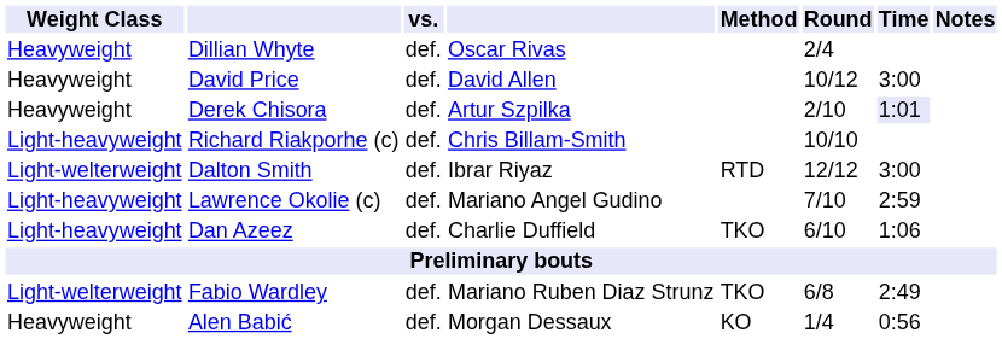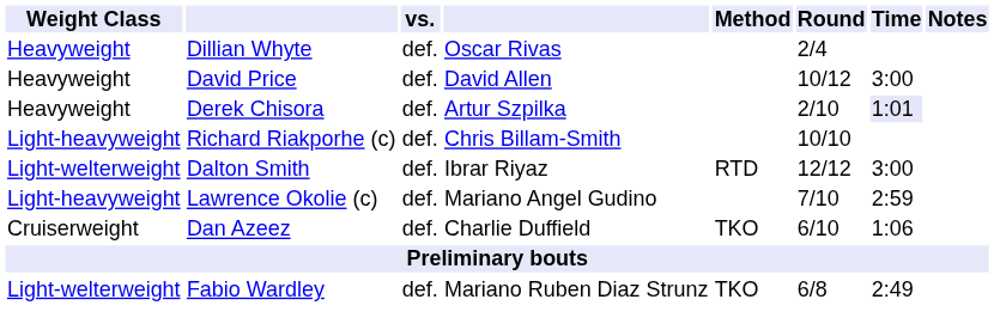 <table class="toccolours" style="font-size: 85%;">
 <tr>
 <th style="background:#e6e8fa; color:#000; text-align:center;">Weight Class</th>
 <th style="background:#e6e8fa; color:#000; text-align:center;"></th>
 <th style="background:#e6e8fa; color:#000; text-align:center;">vs.</th>
 <th style="background:#e6e8fa; color:#000; text-align:center;"></th>
 <th style="background:#e6e8fa; color:#000; text-align:center;">Method</th>
 <th style="background:#e6e8fa; color:#000; text-align:center;">Round</th>
 <th style="background:#e6e8fa; color:#000; text-align:center;">Time</th>
 <th style="background:#e6e8fa; color:#000; text-align:center;">Notes</th>
 </tr>
 <tr>
 <td><a href='#'>Heavyweight</a></td>
 <td><a href='#'>Dillian Whyte</a></td>
 <td>def.</td>
 <td><a href='#'>Oscar Rivas</a></td>
 <td></td>
 <td>2/4</td>
 <td></td>
 <td></td>
 </tr>
 <tr>
 <td>Heavyweight</td>
 <td><a href='#'>David Price</a></td>
 <td>def.</td>
 <td><a href='#'>David Allen</a></td>
 <td></td>
 <td>10/12</td>
 <td>3:00</td>
 <td></td>
 </tr>
 <tr>
 <td>Heavyweight</td>
 <td><a href='#'>Derek Chisora</a></td>
 <td>def.</td>
 <td><a href='#'>Artur Szpilka</a></td>
 <td></td>
 <td>2/10</td>
 <td style="background: lavender;">1:01</td>
 <td></td>
 </tr>
 <tr>
 <td><a href='#'>Light-heavyweight</a></td>
 <td><a href='#'>Richard Riakporhe</a> (c)</td>
 <td>def.</td>
 <td><a href='#'>Chris Billam-Smith</a></td>
 <td></td>
 <td>10/10</td>
 <td></td>
 <td></td>
 </tr>
 <tr>
 <td><a href='#'>Light-welterweight</a></td>
 <td><a href='#'>Dalton Smith</a></td>
 <td>def.</td>
 <td>Ibrar Riyaz</td>
 <td>RTD</td>
 <td>12/12</td>
 <td>3:00</td>
 <td></td>
 </tr>
 <tr>
 <td><a href='#'>Light-heavyweight</a></td>
 <td><a href='#'>Lawrence Okolie</a> (c)</td>
 <td>def.</td>
 <td>Mariano Angel Gudino</td>
 <td></td>
 <td>7/10</td>
 <td>2:59</td>
 <td></td>
 </tr>
 <tr>
-<td><a href='#'>Light-heavyweight</a></td>
+<td>Cruiserweight</td>
 <td><a href='#'>Dan Azeez</a></td>
 <td>def.</td>
 <td>Charlie Duffield</td>
 <td>TKO</td>
 <td>6/10</td>
 <td>1:06</td>
 <td></td>
 </tr>
 <tr>
 <th colspan="8" style="background-color: #e6e8fa;">Preliminary bouts</th>
 </tr>
 <tr>
 <td><a href='#'>Light-welterweight</a></td>
 <td><a href='#'>Fabio Wardley</a></td>
 <td>def.</td>
 <td>Mariano Ruben Diaz Strunz</td>
 <td>TKO</td>
 <td>6/8</td>
 <td>2:49</td>
 <td></td>
 </tr>
-<tr>
-<td>Heavyweight</td>
-<td><a href='#'>Alen Babić</a></td>
-<td>def.</td>
-<td>Morgan Dessaux</td>
-<td>KO</td>
-<td>1/4</td>
-<td>0:56</td>
-<td></td>
-<td></td>
-</tr>
 </table>
